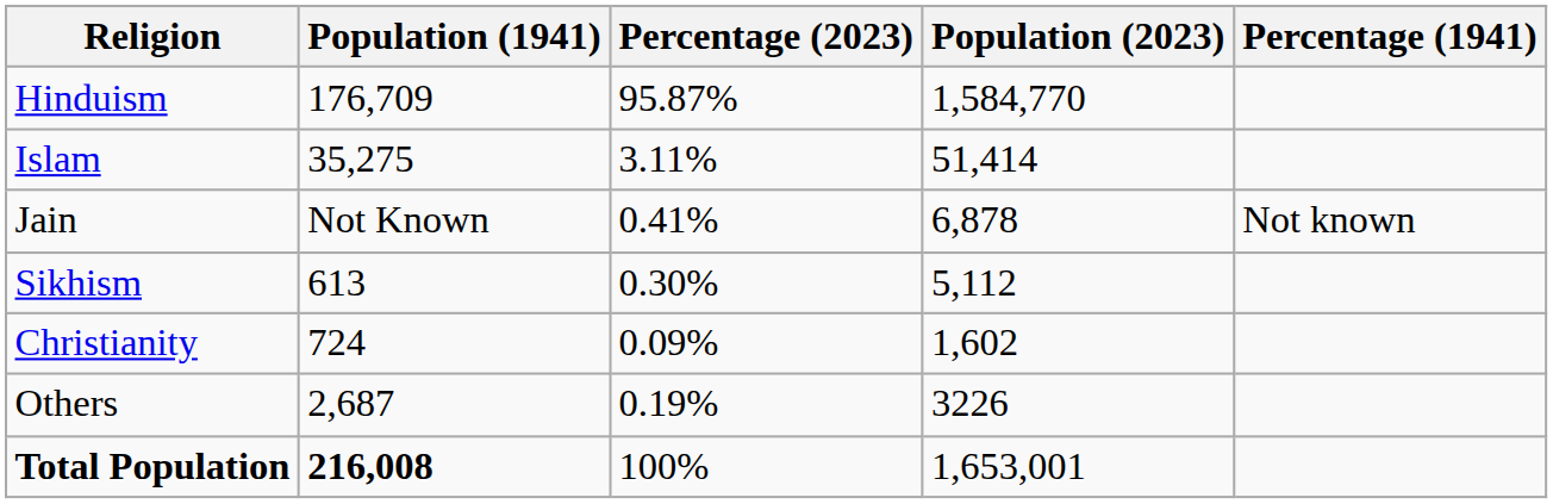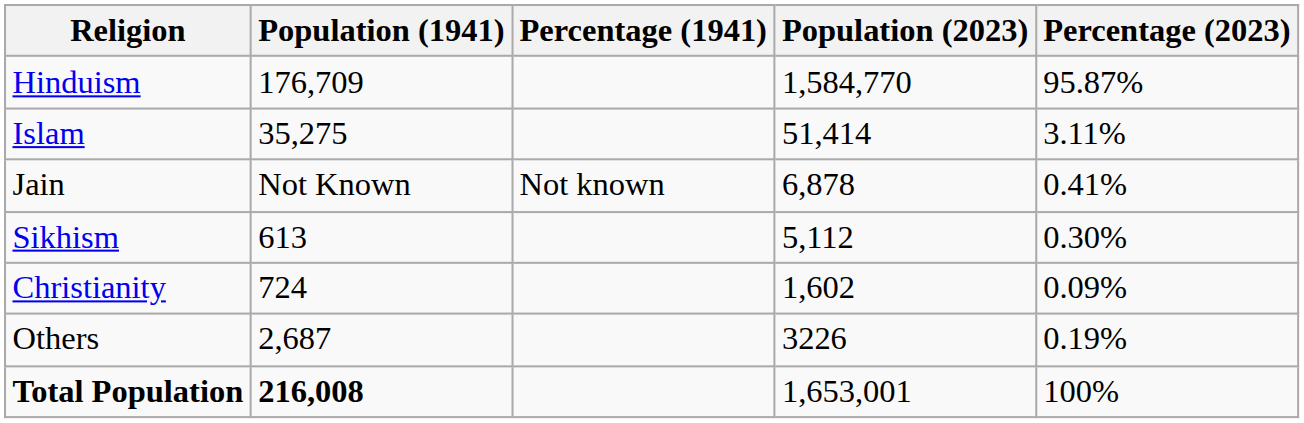 <table class="wikitable sortable">
 <tr>
 <th>Religion</th>
 <th>Population (1941)</th>
+<th>Percentage (1941)</th>
+<th>Population (2023)</th>
 <th>Percentage (2023)</th>
-<th>Population (2023)</th>
-<th>Percentage (1941)</th>
 </tr>
 <tr>
 <td><a href='#'>Hinduism</a> </td>
 <td>176,709</td>
+<td></td>
+<td>1,584,770</td>
 <td>95.87%</td>
-<td>1,584,770</td>
-<td></td>
 </tr>
 <tr>
 <td><a href='#'>Islam</a> </td>
 <td>35,275</td>
+<td></td>
+<td>51,414</td>
 <td>3.11%</td>
-<td>51,414</td>
-<td></td>
 </tr>
 <tr>
 <td>Jain</td>
 <td>Not Known</td>
+<td>Not known</td>
+<td>6,878</td>
 <td>0.41%</td>
-<td>6,878</td>
-<td>Not known</td>
 </tr>
 <tr>
 <td><a href='#'>Sikhism</a> </td>
 <td>613</td>
+<td></td>
+<td>5,112</td>
 <td>0.30%</td>
-<td>5,112</td>
-<td></td>
 </tr>
 <tr>
 <td><a href='#'>Christianity</a> </td>
 <td>724</td>
+<td></td>
+<td>1,602</td>
 <td>0.09%</td>
-<td>1,602</td>
-<td></td>
 </tr>
 <tr>
 <td>Others</td>
 <td>2,687</td>
+<td></td>
+<td>3226</td>
 <td>0.19%</td>
-<td>3226</td>
-<td></td>
 </tr>
 <tr>
 <td><strong>Total Population</strong></td>
 <td><strong>216,008</strong></td>
+<td><strong></strong></td>
+<td>1,653,001</td>
 <td>100%</td>
-<td>1,653,001</td>
-<td><strong></strong></td>
 </tr>
 </table>
